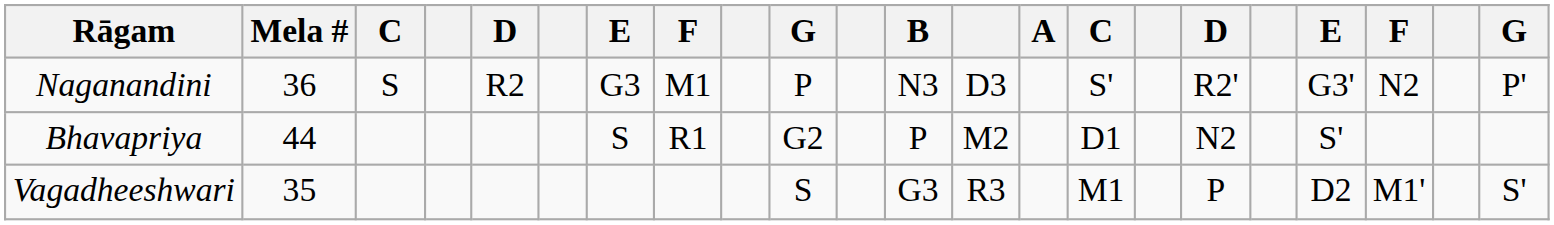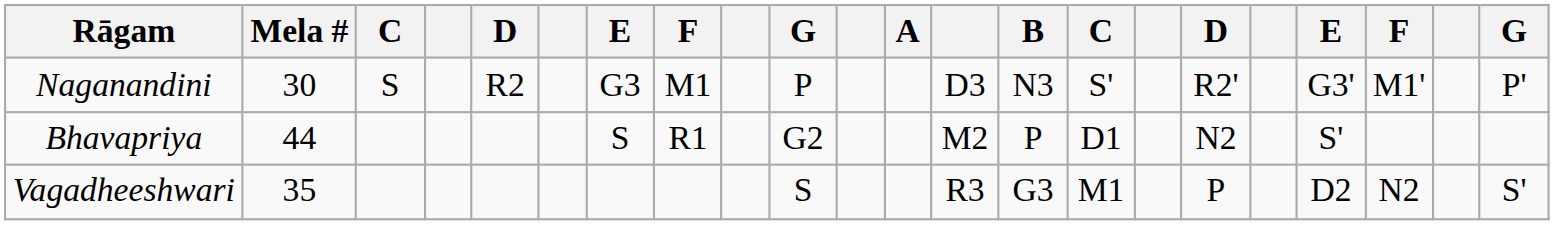 <table class="wikitable" style="text-align:center">
 <tr>
 <th>Rāgam</th>
 <th>Mela #</th>
 <th>C</th>
 <th></th>
 <th>D</th>
 <th></th>
 <th>E</th>
 <th>F</th>
 <th></th>
 <th>G</th>
 <th></th>
+<th>A</th>
+<th></th>
 <th>B</th>
-<th></th>
-<th>A</th>
 <th>C</th>
 <th></th>
 <th>D</th>
 <th></th>
 <th>E</th>
 <th>F</th>
 <th></th>
 <th>G</th>
 </tr>
 <tr>
 <td><em>Naganandini</em></td>
-<td>36</td>
+<td>30</td>
 <td width="25px">S</td>
 <td width="15px"></td>
 <td width="25px">R2</td>
 <td width="15px"></td>
 <td width="25px">G3</td>
 <td width="25px">M1</td>
 <td width="15px"></td>
 <td width="25px">P</td>
 <td width="15px"></td>
+<td width="15px"></td>
+<td width="25px">D3</td>
 <td width="25px">N3</td>
-<td width="25px">D3</td>
-<td width="15px"></td>
 <td width="25px">S'</td>
 <td width="15px"></td>
 <td width="25px">R2'</td>
 <td width="15px"></td>
 <td width="25px">G3'</td>
-<td>N2</td>
+<td width="25px">M1'</td>
 <td width="15px"></td>
 <td width="25px">P'</td>
 </tr>
 <tr>
 <td><em>Bhavapriya</em></td>
 <td>44</td>
 <td></td>
 <td></td>
 <td></td>
 <td></td>
 <td>S</td>
 <td>R1</td>
 <td></td>
 <td>G2</td>
 <td></td>
+<td></td>
+<td>M2</td>
 <td>P</td>
-<td>M2</td>
-<td></td>
 <td>D1</td>
 <td></td>
 <td>N2</td>
 <td></td>
 <td>S'</td>
 <td></td>
 <td></td>
 <td></td>
 </tr>
 <tr>
 <td><em>Vagadheeshwari</em></td>
 <td>35</td>
 <td></td>
 <td></td>
 <td></td>
 <td></td>
 <td></td>
 <td></td>
 <td></td>
 <td>S</td>
 <td></td>
+<td></td>
+<td>R3</td>
 <td>G3</td>
-<td>R3</td>
-<td></td>
 <td>M1</td>
 <td></td>
 <td>P</td>
 <td></td>
 <td>D2</td>
-<td width="25px">M1'</td>
+<td>N2</td>
 <td></td>
 <td>S'</td>
 </tr>
 </table>
